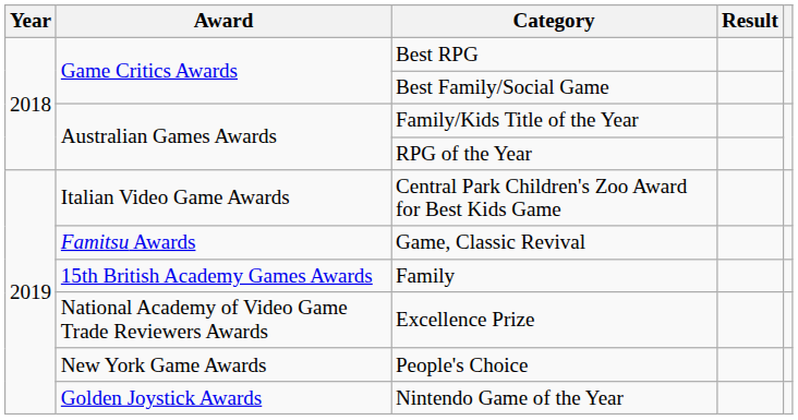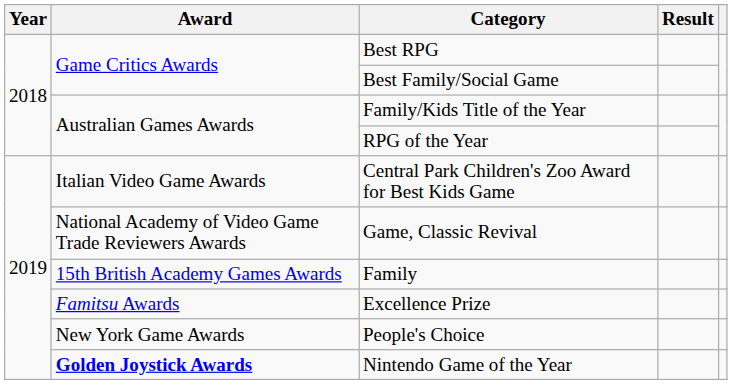 <table class="wikitable sortable">
 <tr>
 <th>Year</th>
 <th>Award</th>
 <th>Category</th>
 <th>Result</th>
 <th></th>
 </tr>
 <tr>
 <td style="text-align:center;" rowspan="4">2018</td>
 <td rowspan="2"><a href='#'>Game Critics Awards</a></td>
 <td>Best RPG</td>
 <td></td>
 <td rowspan="2" style="text-align:center;"></td>
 </tr>
 <tr>
 <td>Best Family/Social Game</td>
 <td></td>
 </tr>
 <tr>
 <td rowspan="2">Australian Games Awards</td>
 <td>Family/Kids Title of the Year</td>
 <td></td>
 <td rowspan="2" style="text-align:center;"></td>
 </tr>
 <tr>
 <td>RPG of the Year</td>
 <td></td>
 </tr>
 <tr>
 <td style="text-align:center;" rowspan="6">2019</td>
 <td>Italian Video Game Awards</td>
 <td>Central Park Children's Zoo Award for Best Kids Game</td>
 <td></td>
 <td style="text-align:center;"></td>
 </tr>
 <tr>
-<td><a href='#'><em>Famitsu</em> Awards</a></td>
+<td>National Academy of Video Game Trade Reviewers Awards</td>
 <td>Game, Classic Revival</td>
 <td></td>
 <td style="text-align:center;"></td>
 </tr>
 <tr>
 <td><a href='#'>15th British Academy Games Awards</a></td>
 <td>Family</td>
 <td></td>
 <td style="text-align:center;"></td>
 </tr>
 <tr>
-<td>National Academy of Video Game Trade Reviewers Awards</td>
+<td><a href='#'><em>Famitsu</em> Awards</a></td>
 <td>Excellence Prize</td>
 <td></td>
 <td style="text-align:center;"></td>
 </tr>
 <tr>
 <td>New York Game Awards</td>
 <td>People's Choice</td>
 <td></td>
 <td style="text-align:center;"></td>
 </tr>
 <tr>
-<td><a href='#'>Golden Joystick Awards</a></td>
+<td><strong><a href='#'>Golden Joystick Awards</a></strong></td>
 <td>Nintendo Game of the Year</td>
 <td></td>
 <td style="text-align:center;"></td>
 </tr>
 </table>
